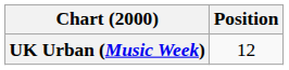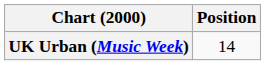 <table class="wikitable plainrowheaders" style="text-align:center">
 <tr>
 <th>Chart (2000)</th>
 <th>Position</th>
 </tr>
 <tr>
 <th scope="row">UK Urban (<em><a href='#'>Music Week</a></em>)</th>
-<td>12</td>
+<td>14</td>
 </tr>
 </table>
